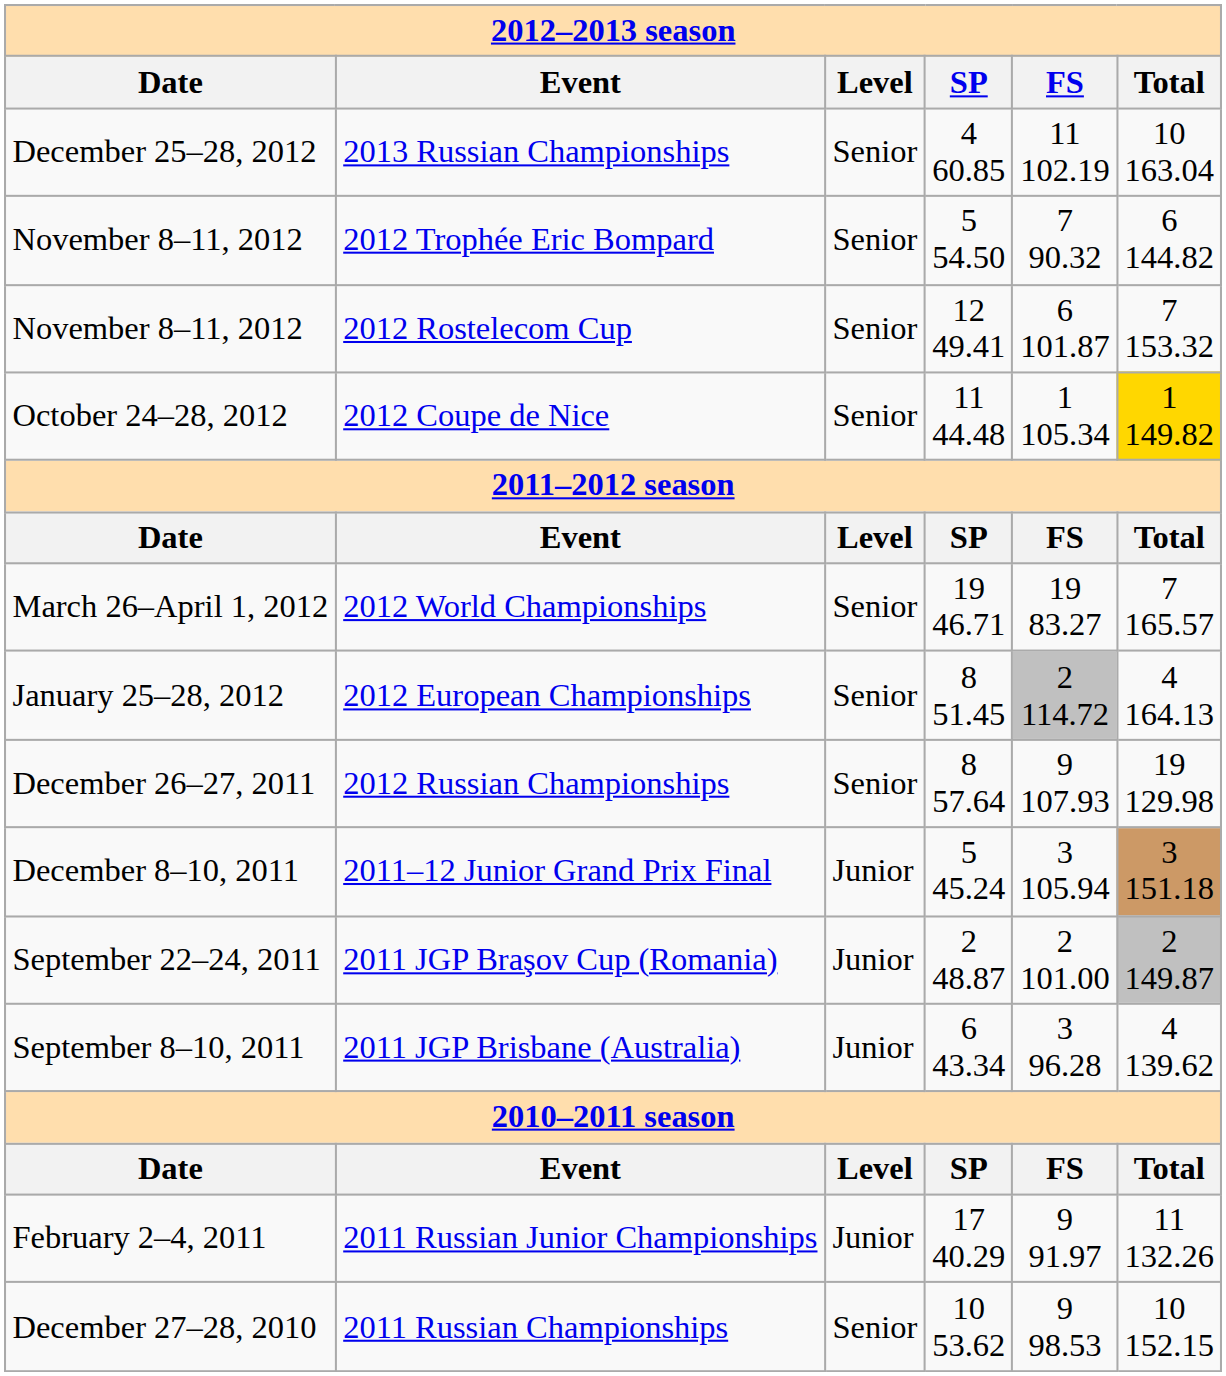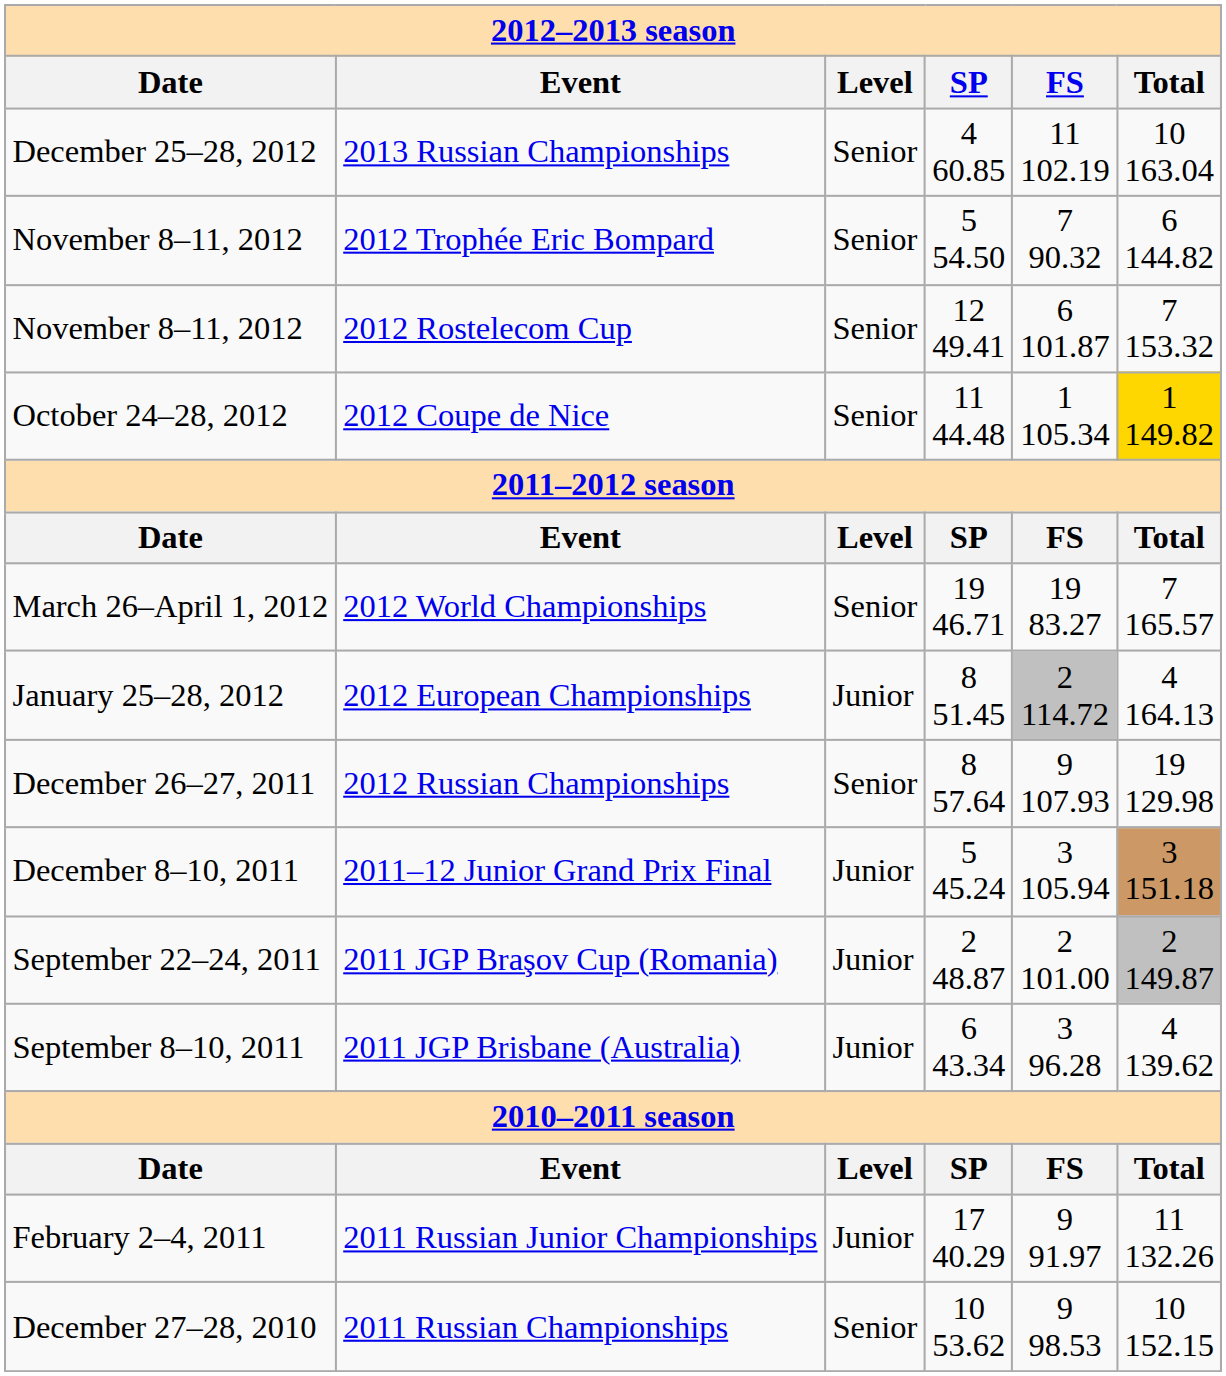 <table class="wikitable">
 <tr>
 <th style="background-color: #ffdead;" colspan=7 align=center><strong><a href='#'>2012–2013 season</a></strong></th>
 </tr>
 <tr>
 <th>Date</th>
 <th>Event</th>
 <th>Level</th>
 <th><a href='#'>SP</a></th>
 <th><a href='#'>FS</a></th>
 <th>Total</th>
 </tr>
 <tr>
 <td>December 25–28, 2012</td>
 <td><a href='#'>2013 Russian Championships</a></td>
 <td>Senior</td>
 <td align=center>4 <br> 60.85</td>
 <td align=center>11 <br> 102.19</td>
 <td align=center>10 <br> 163.04</td>
 </tr>
 <tr>
 <td>November 8–11, 2012</td>
 <td><a href='#'>2012 Trophée Eric Bompard</a></td>
 <td>Senior</td>
 <td align=center>5 <br> 54.50</td>
 <td align=center>7  <br> 90.32</td>
 <td align=center>6  <br> 144.82</td>
 </tr>
 <tr>
 <td>November 8–11, 2012</td>
 <td><a href='#'>2012 Rostelecom Cup</a></td>
 <td>Senior</td>
 <td align=center>12 <br> 49.41</td>
 <td align=center>6 <br> 101.87</td>
 <td align=center>7 <br> 153.32</td>
 </tr>
 <tr>
 <td>October 24–28, 2012</td>
 <td><a href='#'>2012 Coupe de Nice</a></td>
 <td>Senior</td>
 <td align=center>11 <br> 44.48</td>
 <td align=center>1  <br> 105.34</td>
 <td align=center bgcolor=gold>1 <br> 149.82</td>
 </tr>
 <tr>
 <th style="background-color: #ffdead;" colspan=7 align=center><strong><a href='#'>2011–2012 season</a></strong></th>
 </tr>
 <tr>
 <th>Date</th>
 <th>Event</th>
 <th>Level</th>
 <th>SP</th>
 <th>FS</th>
 <th>Total</th>
 </tr>
 <tr>
 <td>March 26–April 1, 2012</td>
 <td><a href='#'>2012 World Championships</a></td>
 <td>Senior</td>
 <td align=center>19 <br> 46.71</td>
 <td align=center>19 <br> 83.27</td>
 <td align=center>7 <br> 165.57</td>
 </tr>
 <tr>
 <td>January 25–28, 2012</td>
 <td><a href='#'>2012 European Championships</a></td>
-<td>Senior</td>
+<td>Junior</td>
 <td align=center>8 <br> 51.45</td>
 <td align=center bgcolor=silver>2 <br> 114.72</td>
 <td align=center>4 <br> 164.13</td>
 </tr>
 <tr>
 <td>December 26–27, 2011</td>
 <td><a href='#'>2012 Russian Championships</a></td>
 <td>Senior</td>
 <td align=center>8 <br> 57.64</td>
 <td align=center>9 <br> 107.93</td>
 <td align=center>19 <br> 129.98</td>
 </tr>
 <tr>
 <td>December 8–10, 2011</td>
 <td><a href='#'>2011–12 Junior Grand Prix Final</a></td>
 <td>Junior</td>
 <td align=center>5 <br> 45.24</td>
 <td align=center>3 <br> 105.94</td>
 <td align=center bgcolor=cc9966>3 <br> 151.18</td>
 </tr>
 <tr>
 <td>September 22–24, 2011</td>
 <td><a href='#'>2011 JGP Braşov Cup (Romania)</a></td>
 <td>Junior</td>
 <td align=center>2 <br> 48.87</td>
 <td align=center>2 <br> 101.00</td>
 <td align=center bgcolor=silver>2 <br> 149.87</td>
 </tr>
 <tr>
 <td>September 8–10, 2011</td>
 <td><a href='#'>2011 JGP Brisbane (Australia)</a></td>
 <td>Junior</td>
 <td align=center>6 <br> 43.34</td>
 <td align=center>3 <br> 96.28</td>
 <td align=center>4 <br> 139.62</td>
 </tr>
 <tr>
 <th style="background-color: #ffdead; " colspan=7 align=center><strong><a href='#'>2010–2011 season</a></strong></th>
 </tr>
 <tr>
 <th>Date</th>
 <th>Event</th>
 <th>Level</th>
 <th>SP</th>
 <th>FS</th>
 <th>Total</th>
 </tr>
 <tr>
 <td>February 2–4, 2011</td>
 <td><a href='#'>2011 Russian Junior Championships</a></td>
 <td>Junior</td>
 <td align=center>17 <br> 40.29</td>
 <td align=center>9  <br> 91.97</td>
 <td align=center>11 <br> 132.26</td>
 </tr>
 <tr>
 <td>December 27–28, 2010</td>
 <td><a href='#'>2011 Russian Championships</a></td>
 <td>Senior</td>
 <td align=center>10 <br> 53.62</td>
 <td align=center>9  <br> 98.53</td>
 <td align=center>10 <br> 152.15</td>
 </tr>
 </table>
